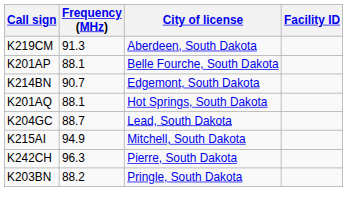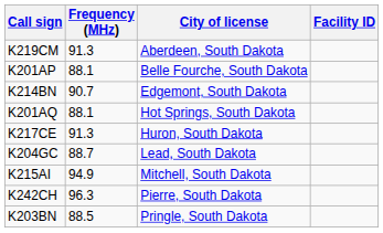 <table class="wikitable sortable">
 <tr>
 <th><a href='#'>Call sign</a></th>
 <th data-sort-type="number"><a href='#'>Frequency</a><br>(<a href='#'>MHz</a>)</th>
 <th><a href='#'>City of license</a></th>
 <th data-sort-type="number"><a href='#'>Facility ID</a></th>
 </tr>
 <tr>
 <td>K219CM</td>
 <td>91.3</td>
 <td><a href='#'>Aberdeen, South Dakota</a></td>
 <td></td>
 </tr>
 <tr>
 <td>K201AP</td>
 <td>88.1</td>
 <td><a href='#'>Belle Fourche, South Dakota</a></td>
 <td></td>
 </tr>
 <tr>
 <td>K214BN</td>
 <td>90.7</td>
 <td><a href='#'>Edgemont, South Dakota</a></td>
 <td></td>
 </tr>
 <tr>
 <td>K201AQ</td>
 <td>88.1</td>
 <td><a href='#'>Hot Springs, South Dakota</a></td>
 <td></td>
 </tr>
 <tr>
+<td>K217CE</td>
+<td>91.3</td>
+<td><a href='#'>Huron, South Dakota</a></td>
+<td></td>
+</tr>
+<tr>
 <td>K204GC</td>
 <td>88.7</td>
 <td><a href='#'>Lead, South Dakota</a></td>
 <td></td>
 </tr>
 <tr>
 <td>K215AI</td>
 <td>94.9</td>
 <td><a href='#'>Mitchell, South Dakota</a></td>
 <td></td>
 </tr>
 <tr>
 <td>K242CH</td>
 <td>96.3</td>
 <td><a href='#'>Pierre, South Dakota</a></td>
 <td></td>
 </tr>
 <tr>
 <td>K203BN</td>
-<td>88.2</td>
+<td>88.5</td>
 <td><a href='#'>Pringle, South Dakota</a></td>
 <td></td>
 </tr>
 </table>
